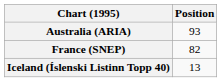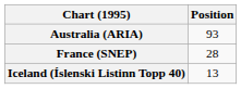 <table class="wikitable sortable plainrowheaders" style="text-align:center">
 <tr>
 <th>Chart (1995)</th>
 <th>Position</th>
 </tr>
 <tr>
 <th scope="row">Australia (ARIA)</th>
 <td>93</td>
 </tr>
 <tr>
 <th scope="row">France (SNEP)</th>
-<td>82</td>
+<td>28</td>
 </tr>
 <tr>
 <th scope="row">Iceland (Íslenski Listinn Topp 40)</th>
 <td>13</td>
 </tr>
 </table>
